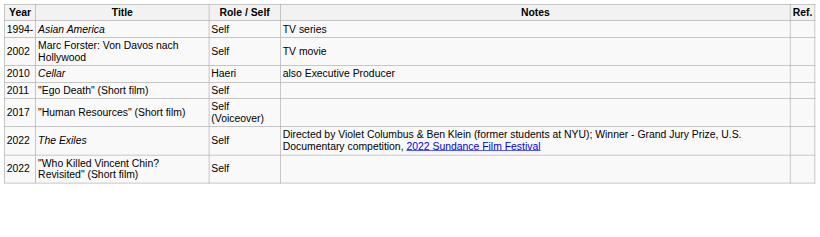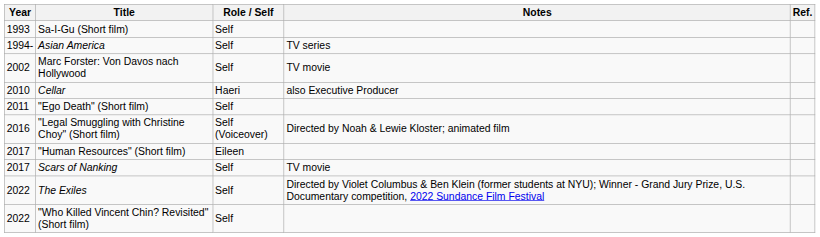 <table class="wikitable">
 <tr>
 <th>Year</th>
 <th>Title</th>
 <th>Role / Self</th>
 <th>Notes</th>
 <th>Ref.</th>
+</tr>
+<tr>
+<td>1993</td>
+<td>Sa-I-Gu (Short film)</td>
+<td>Self</td>
+<td></td>
+<td></td>
 </tr>
 <tr>
 <td>1994-</td>
 <td><em>Asian America</em></td>
 <td>Self</td>
 <td>TV series</td>
 <td></td>
 </tr>
 <tr>
 <td>2002</td>
 <td>Marc Forster: Von Davos nach Hollywood</td>
 <td>Self</td>
 <td>TV movie</td>
 <td></td>
 </tr>
 <tr>
 <td>2010</td>
 <td><em>Cellar</em></td>
 <td>Haeri</td>
 <td>also Executive Producer</td>
 <td></td>
 </tr>
 <tr>
 <td>2011</td>
 <td>"Ego Death" (Short film)</td>
 <td>Self</td>
 <td></td>
 <td></td>
 </tr>
 <tr>
+<td>2016</td>
+<td>"Legal Smuggling with Christine Choy" (Short film)</td>
+<td>Self (Voiceover)</td>
+<td>Directed by Noah & Lewie Kloster; animated film</td>
+<td></td>
+</tr>
+<tr>
 <td>2017</td>
 <td>"Human Resources" (Short film)</td>
-<td>Self (Voiceover)</td>
+<td>Eileen</td>
 <td></td>
+<td></td>
+</tr>
+<tr>
+<td>2017</td>
+<td><em>Scars of Nanking</em></td>
+<td>Self</td>
+<td>TV movie</td>
 <td></td>
 </tr>
 <tr>
 <td>2022</td>
 <td><em>The Exiles</em></td>
 <td>Self</td>
 <td>Directed by Violet Columbus & Ben Klein (former students at NYU); Winner - Grand Jury Prize, U.S. Documentary competition, <a href='#'>2022 Sundance Film Festival</a></td>
 <td></td>
 </tr>
 <tr>
 <td>2022</td>
 <td>"Who Killed Vincent Chin? Revisited" (Short film)</td>
 <td>Self</td>
 <td></td>
 </tr>
 </table>
